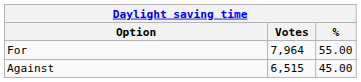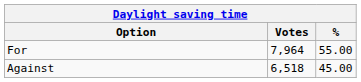 <table class="wikitable">
 <tr>
 <th colspan="3"><a href='#'>Daylight saving time</a></th>
 </tr>
 <tr>
 <th style="width: 300px">Option</th>
 <th style="width: 50px">Votes</th>
 <th style="width: 40px">%</th>
 </tr>
 <tr>
 <td>For</td>
 <td>7,964</td>
 <td>55.00</td>
 </tr>
 <tr>
 <td>Against</td>
-<td>6,515</td>
+<td>6,518</td>
 <td>45.00</td>
 </tr>
 </table>
